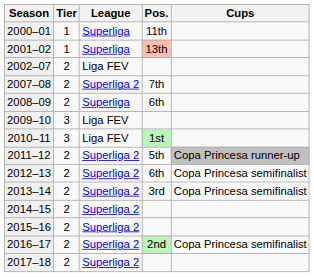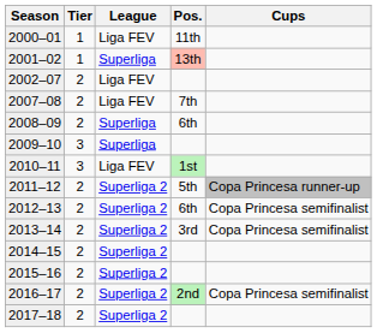 <table class="wikitable" style="font-size:85%">
 <tr>
 <th>Season</th>
 <th>Tier</th>
 <th>League</th>
 <th>Pos.</th>
 <th>Cups</th>
 </tr>
 <tr>
 <td style="background:#efefef" align="center">2000–01</td>
 <td align="center">1</td>
-<td><a href='#'>Superliga</a></td>
+<td>Liga FEV</td>
 <td align="center">11th</td>
 <td></td>
 </tr>
 <tr>
 <td style="background:#efefef" align="center">2001–02</td>
 <td align="center">1</td>
 <td><a href='#'>Superliga</a></td>
 <td bgcolor=#FFBBB align="center">13th</td>
 </tr>
 <tr>
 <td style="background:#efefef" align="center">2002–07</td>
 <td align="center">2</td>
 <td>Liga FEV</td>
 <td align="center"></td>
 <td></td>
 </tr>
 <tr>
 <td style="background:#efefef" align="center">2007–08</td>
 <td align="center">2</td>
-<td><a href='#'>Superliga 2</a></td>
+<td>Liga FEV</td>
 <td align="center">7th</td>
 <td></td>
 </tr>
 <tr>
 <td style="background:#efefef" align="center">2008–09</td>
 <td align="center">2</td>
 <td><a href='#'>Superliga</a></td>
 <td align="center">6th</td>
 <td></td>
 </tr>
 <tr>
 <td style="background:#efefef" align="center">2009–10</td>
 <td align="center">3</td>
-<td>Liga FEV</td>
+<td><a href='#'>Superliga</a></td>
 <td align="center"></td>
 <td></td>
 </tr>
 <tr>
 <td style="background:#efefef" align="center">2010–11</td>
 <td align="center">3</td>
 <td>Liga FEV</td>
 <td style="background:#BBF3BB" align="center">1st</td>
 </tr>
 <tr>
 <td style="background:#efefef" align="center">2011–12</td>
 <td align="center">2</td>
 <td><a href='#'>Superliga 2</a></td>
 <td align="center">5th</td>
 <td bgcolor=silver>Copa Princesa runner-up</td>
 </tr>
 <tr>
 <td style="background:#efefef" align="center">2012–13</td>
 <td align="center">2</td>
 <td><a href='#'>Superliga 2</a></td>
 <td align="center">6th</td>
 <td>Copa Princesa semifinalist</td>
 </tr>
 <tr>
 <td style="background:#efefef" align="center">2013–14</td>
 <td align="center">2</td>
 <td><a href='#'>Superliga 2</a></td>
 <td align="center">3rd</td>
 <td>Copa Princesa semifinalist</td>
 </tr>
 <tr>
 <td style="background:#efefef" align="center">2014–15</td>
 <td align="center">2</td>
 <td><a href='#'>Superliga 2</a></td>
 <td align="center"></td>
 <td></td>
 </tr>
 <tr>
 <td style="background:#efefef" align="center">2015–16</td>
 <td align="center">2</td>
 <td><a href='#'>Superliga 2</a></td>
 <td align="center"></td>
 <td></td>
 </tr>
 <tr>
 <td style="background:#efefef" align="center">2016–17</td>
 <td align="center">2</td>
 <td><a href='#'>Superliga 2</a></td>
 <td bgcolor=#BBF3BB align="center">2nd</td>
 <td>Copa Princesa semifinalist</td>
 </tr>
 <tr>
 <td style="background:#efefef" align="center">2017–18</td>
 <td align="center">2</td>
 <td><a href='#'>Superliga 2</a></td>
 <td align="center"></td>
 <td></td>
 </tr>
 </table>
